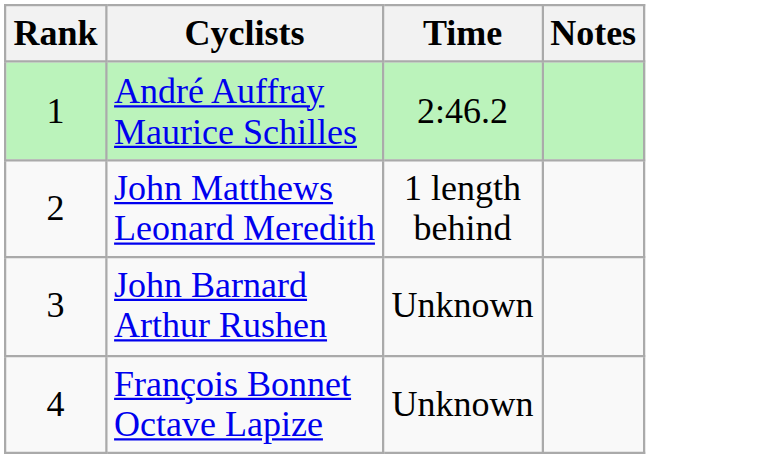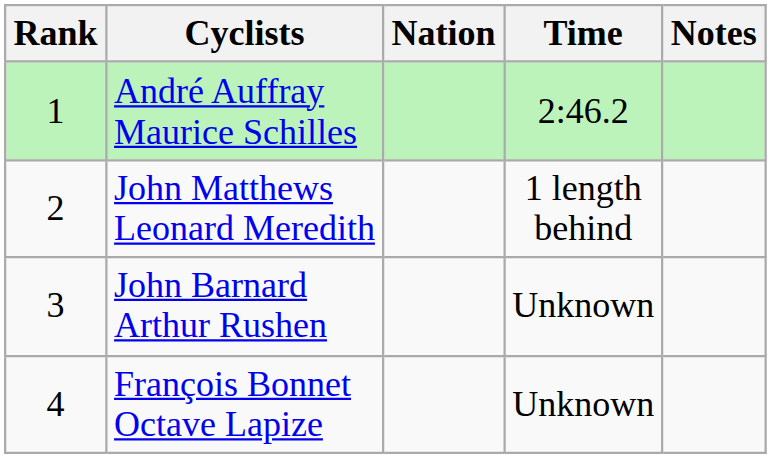 <table class="wikitable sortable">
 <tr>
 <th>Rank</th>
 <th>Cyclists</th>
+<th>Nation</th>
 <th>Time</th>
 <th>Notes</th>
 </tr>
 <tr bgcolor=bbf3bb>
 <td align=center>1</td>
 <td><a href='#'>André Auffray</a> <br> <a href='#'>Maurice Schilles</a></td>
+<td></td>
 <td align=center>2:46.2</td>
 <td align=center></td>
 </tr>
 <tr>
 <td align=center>2</td>
 <td><a href='#'>John Matthews</a> <br> <a href='#'>Leonard Meredith</a></td>
+<td></td>
 <td align=center>1 length<br>behind</td>
 <td></td>
 </tr>
 <tr>
 <td align=center>3</td>
 <td><a href='#'>John Barnard</a> <br> <a href='#'>Arthur Rushen</a></td>
+<td></td>
 <td align=center>Unknown</td>
 <td></td>
 </tr>
 <tr>
 <td align=center>4</td>
 <td><a href='#'>François Bonnet</a> <br> <a href='#'>Octave Lapize</a></td>
+<td></td>
 <td align=center>Unknown</td>
 <td></td>
 </tr>
 </table>
